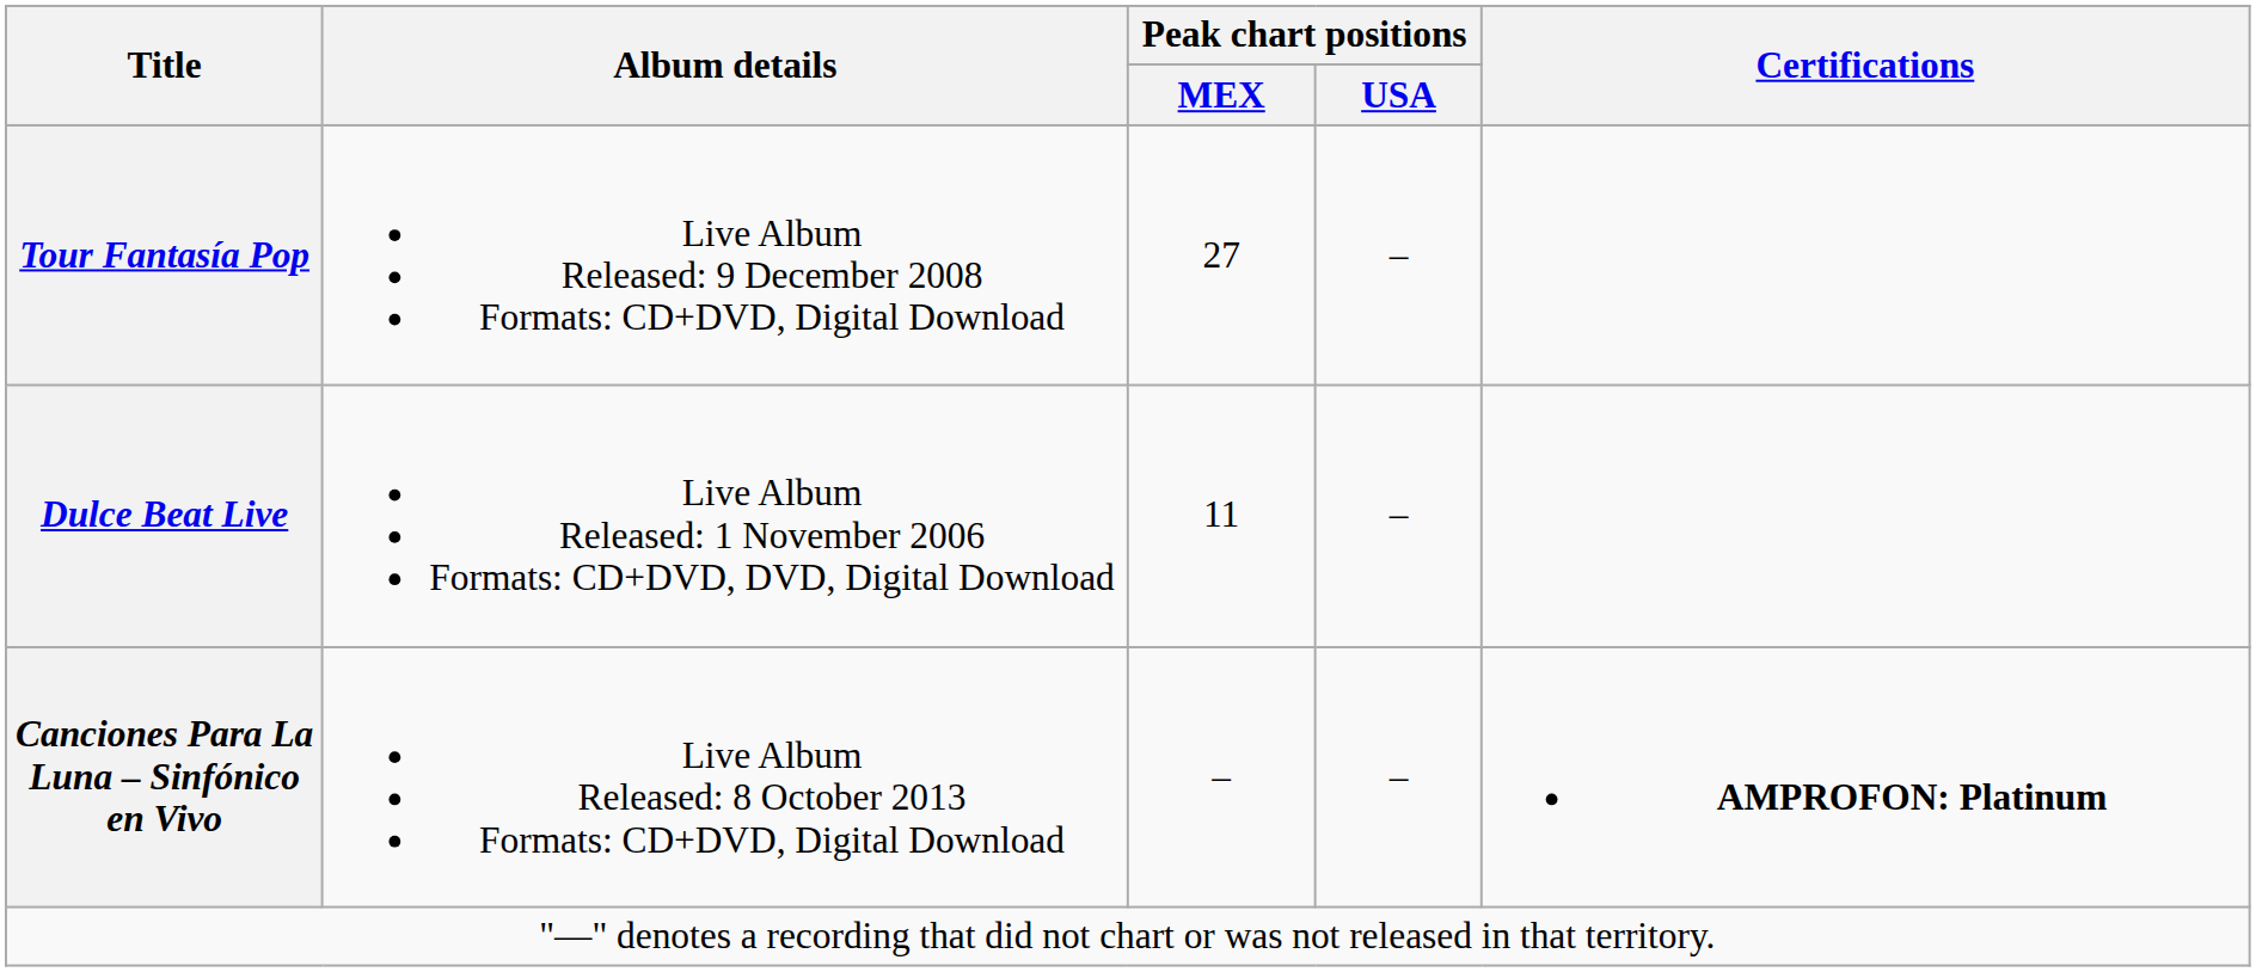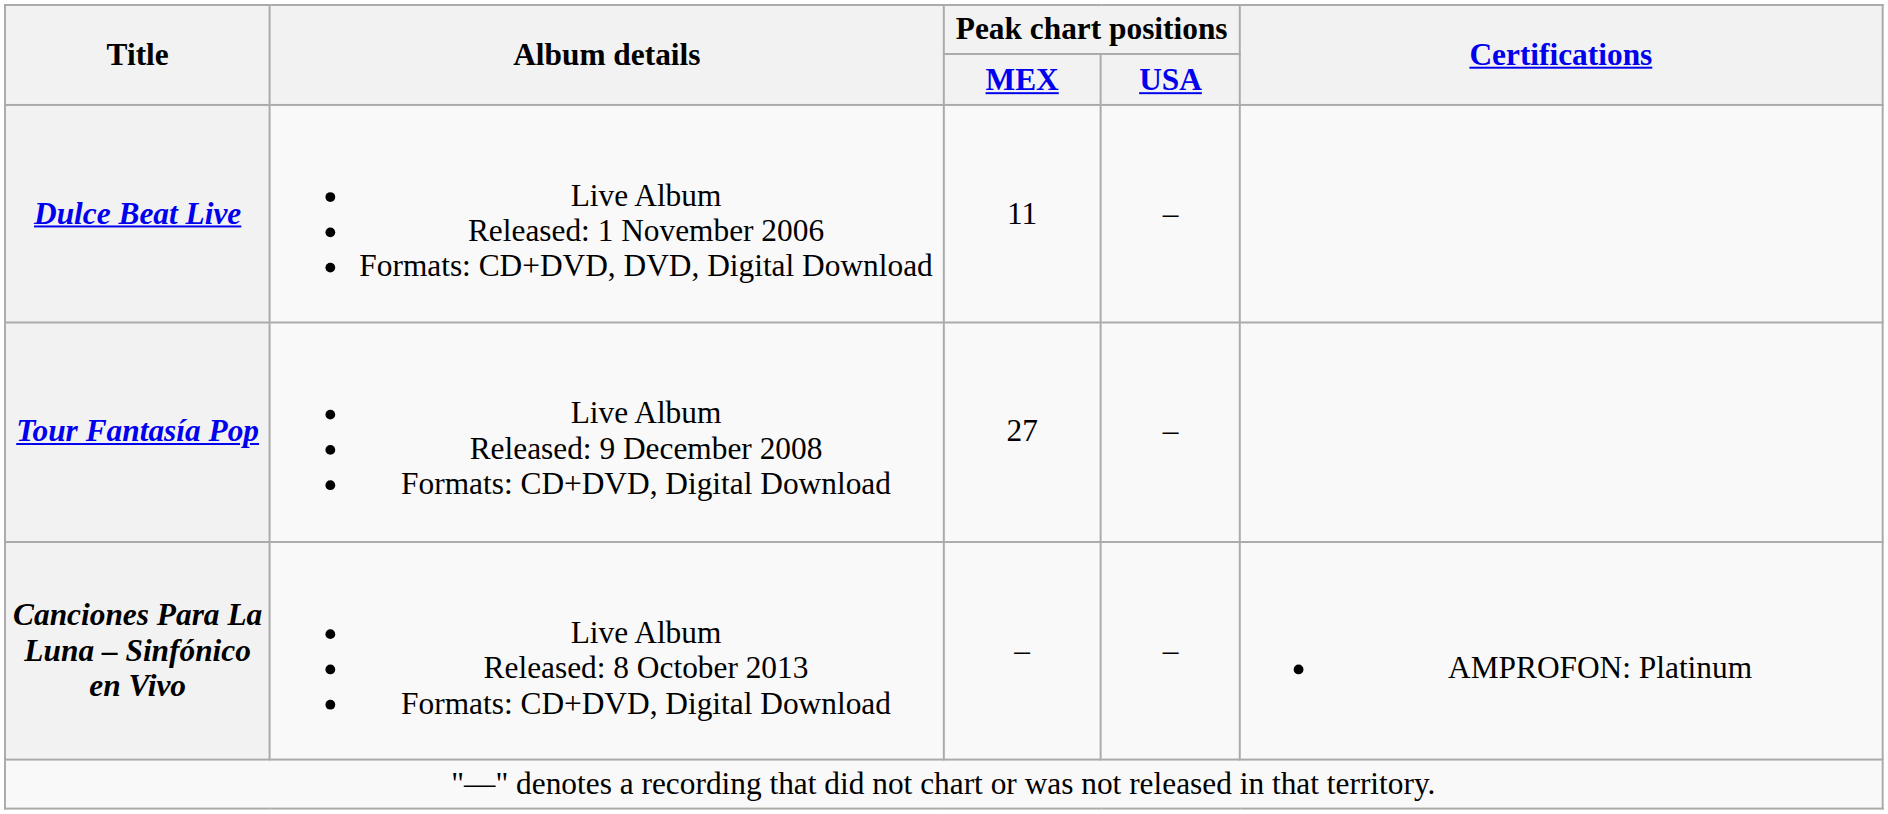 <table class="wikitable plainrowheaders" style="text-align:center;">
 <tr>
 <th rowspan="2" scope="col" style="width:8em;">Title</th>
 <th rowspan="2" scope="col" style="width:21em;">Album details</th>
 <th colspan="2" scope="col" style="width:9em;">Peak chart positions</th>
 <th rowspan="2" scope="col" style="width:20em;"><a href='#'>Certifications</a></th>
 </tr>
 <tr>
 <th width="20"><a href='#'>MEX</a></th>
 <th width="20"><a href='#'>USA</a></th>
 </tr>
 <tr>
-<th scope="row" align="center"><em><a href='#'>Tour Fantasía Pop</a></em></th>
-<td><br><ul><li>Live Album</li><li>Released: 9 December 2008</li><li>Formats: CD+DVD, Digital Download</li></ul></td>
-<td align="center">27</td>
+<th scope="row" align="center"><em><a href='#'>Dulce Beat Live</a></em></th>
+<td><br><ul><li>Live Album</li><li>Released: 1 November 2006</li><li>Formats: CD+DVD, DVD, Digital Download</li></ul></td>
+<td align="center">11</td>
 <td align="center">–</td>
 <td></td>
 </tr>
 <tr>
-<th scope="row" align="center"><em><a href='#'>Dulce Beat Live</a></em></th>
-<td><br><ul><li>Live Album</li><li>Released: 1 November 2006</li><li>Formats: CD+DVD, DVD, Digital Download</li></ul></td>
-<td align="center">11</td>
+<th scope="row" align="center"><em><a href='#'>Tour Fantasía Pop</a></em></th>
+<td><br><ul><li>Live Album</li><li>Released: 9 December 2008</li><li>Formats: CD+DVD, Digital Download</li></ul></td>
+<td align="center">27</td>
 <td align="center">–</td>
 <td></td>
 </tr>
 <tr>
 <th scope="row" align="center"><em>Canciones Para La Luna – Sinfónico en Vivo </em></th>
 <td><br><ul><li>Live Album</li><li>Released: 8 October 2013</li><li>Formats: CD+DVD, Digital Download</li></ul></td>
 <td align="center">–</td>
 <td align="center">–</td>
-<td><strong><br><ul><li>AMPROFON: Platinum</li></ul></strong></td>
+<td><br><ul><li>AMPROFON: Platinum</li></ul></td>
 </tr>
 <tr>
 <td colspan="5">"—" denotes a recording that did not chart or was not released in that territory.<br></td>
 </tr>
 </table>
